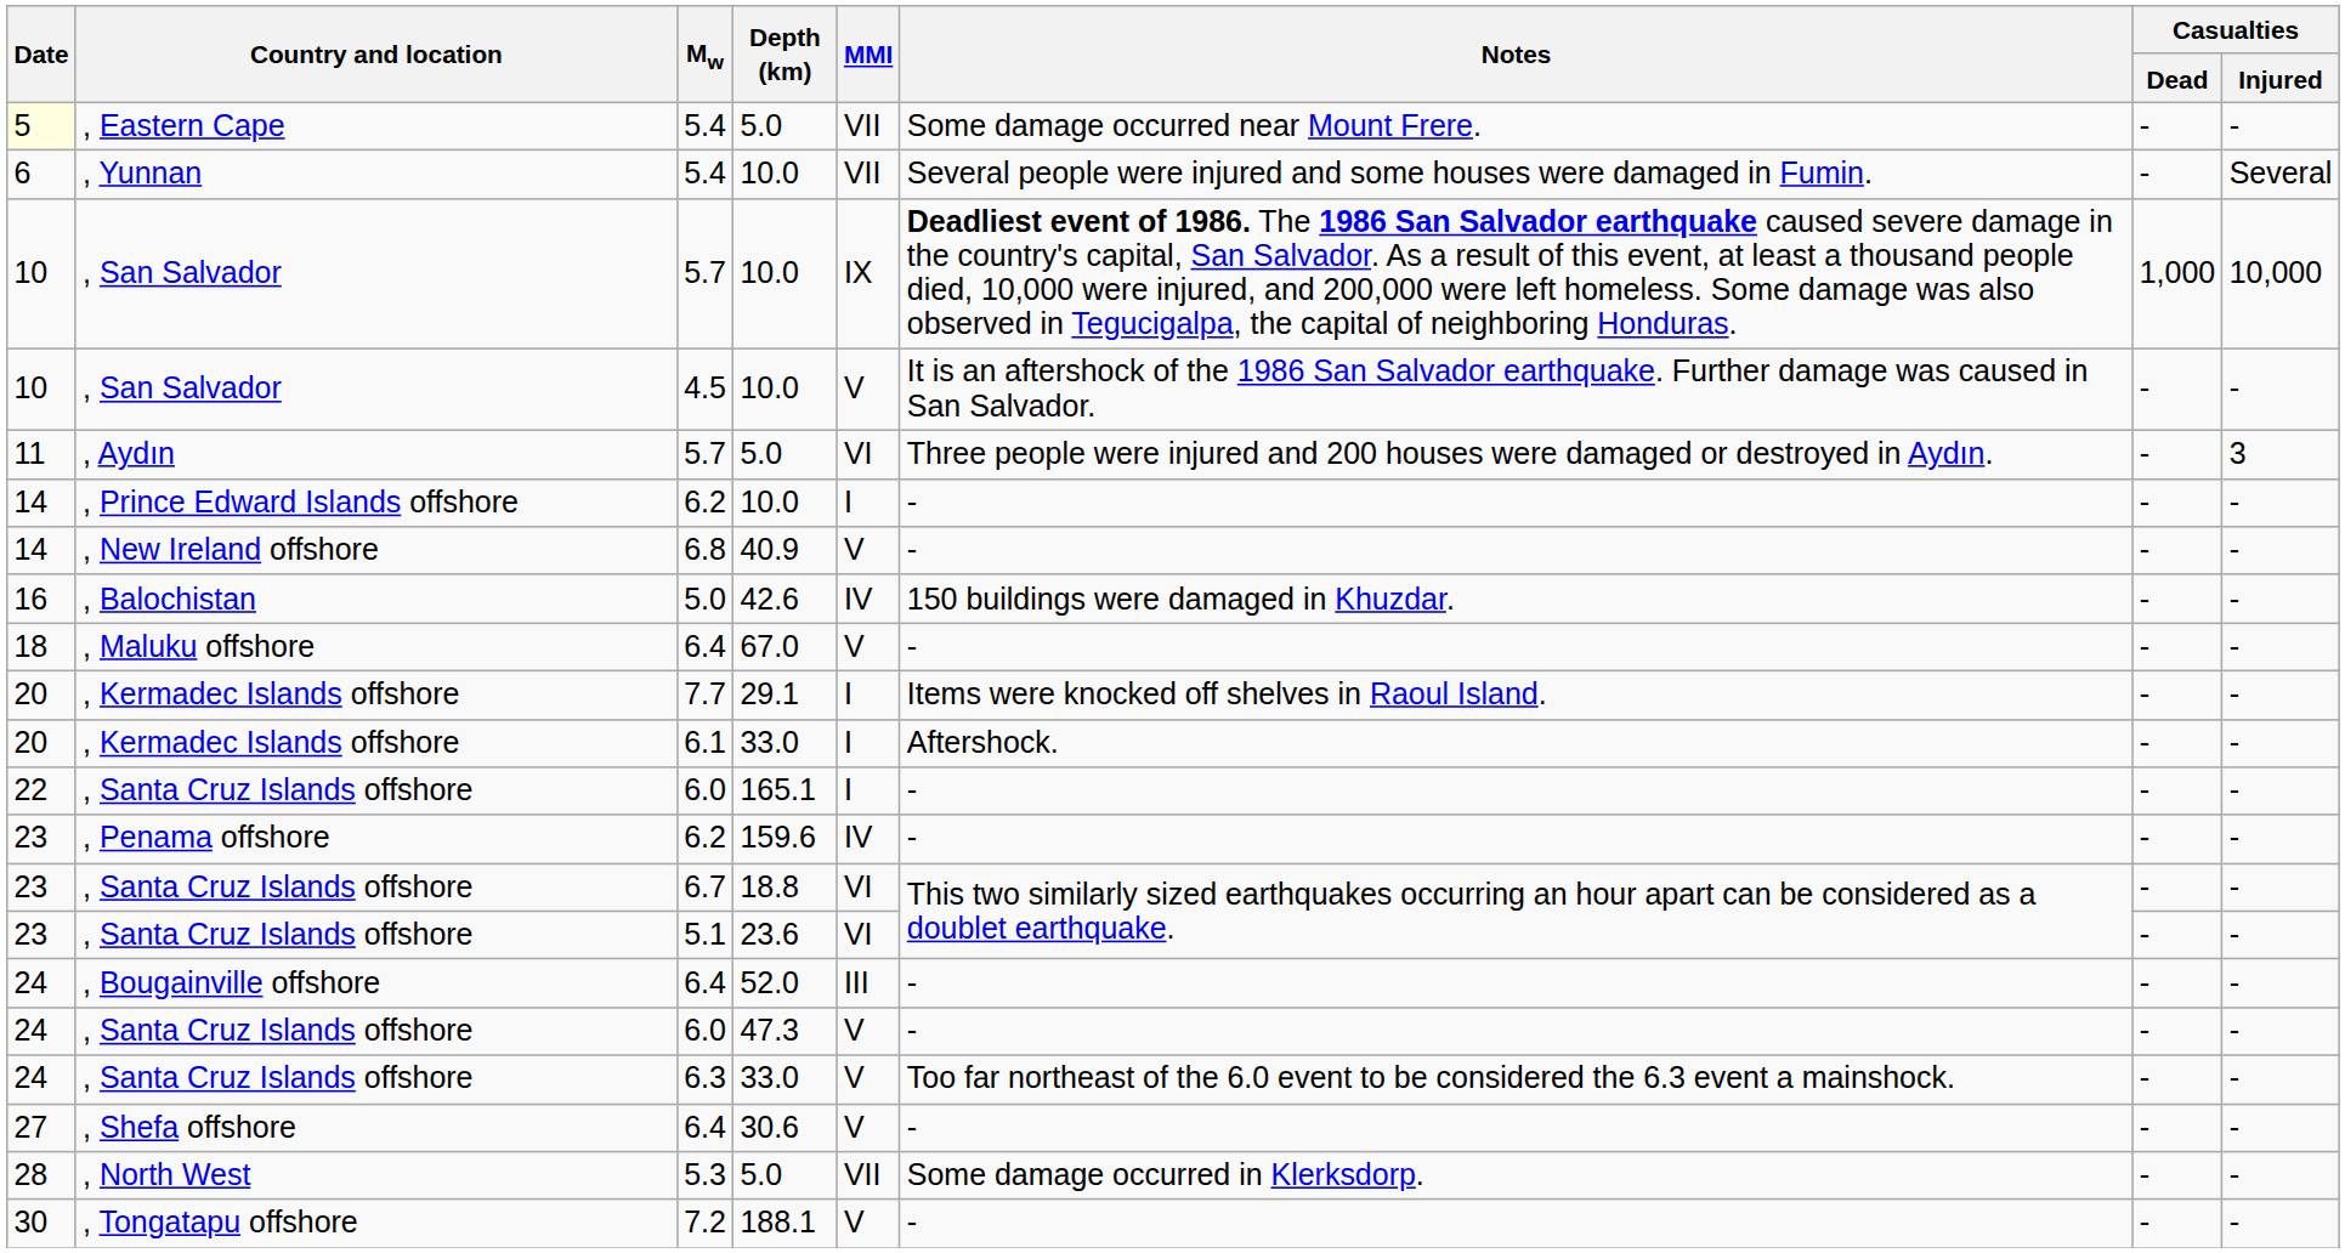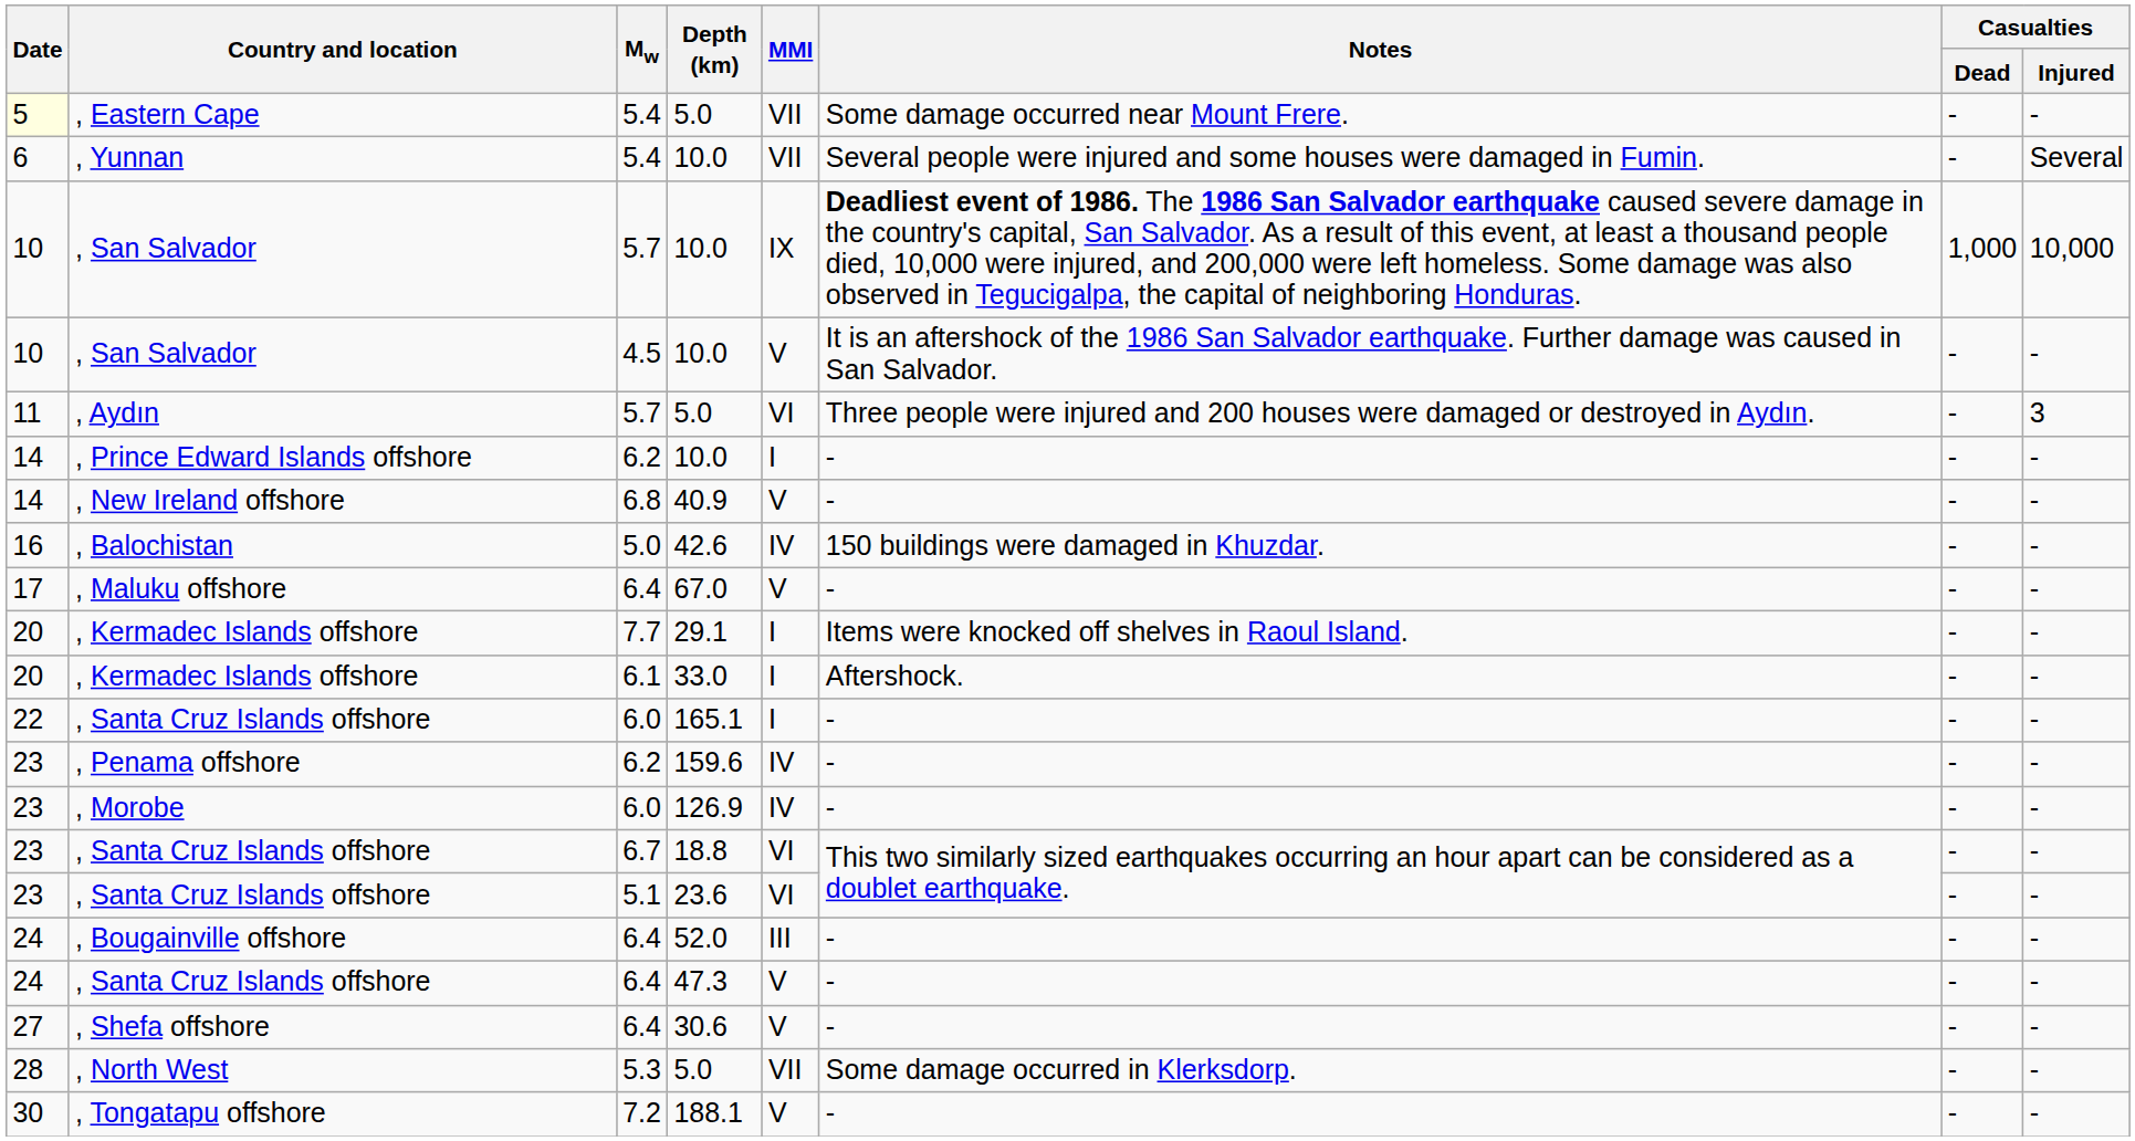 <table class="wikitable sortable" style="border:1px black; margin-left:1em;">
 <tr>
 <th rowspan="2"><small>Date</small></th>
 <th rowspan="2" style="width: 310px"><small>Country and location</small></th>
 <th rowspan="2"><small>M<sub>w</sub></small></th>
 <th rowspan="2"><small>Depth (km)</small></th>
 <th rowspan="2"><small><a href='#'>MMI</a></small></th>
 <th rowspan="2" class="unsortable"><small>Notes</small></th>
 <th colspan="2"><small>Casualties</small></th>
 </tr>
 <tr>
 <th><small>Dead</small></th>
 <th><small>Injured</small></th>
 </tr>
 <tr>
 <td style="background: lightyellow;">5</td>
 <td>, <a href='#'>Eastern Cape</a></td>
 <td>5.4</td>
 <td>5.0</td>
 <td>VII</td>
 <td>Some damage occurred near <a href='#'>Mount Frere</a>.</td>
 <td>-</td>
 <td>-</td>
 </tr>
 <tr>
 <td>6</td>
 <td>, <a href='#'>Yunnan</a></td>
 <td>5.4</td>
 <td>10.0</td>
 <td>VII</td>
 <td>Several people were injured and some houses were damaged in <a href='#'>Fumin</a>.</td>
 <td>-</td>
 <td>Several</td>
 </tr>
 <tr>
 <td>10</td>
 <td>, <a href='#'>San Salvador</a></td>
 <td>5.7</td>
 <td>10.0</td>
 <td>IX</td>
 <td><strong>Deadliest event of 1986.</strong> The <strong><a href='#'>1986 San Salvador earthquake</a></strong> caused severe damage in the country's capital, <a href='#'>San Salvador</a>. As a result of this event, at least a thousand people died, 10,000 were injured, and 200,000 were left homeless. Some damage was also observed in <a href='#'>Tegucigalpa</a>, the capital of neighboring <a href='#'>Honduras</a>.</td>
 <td>1,000</td>
 <td>10,000</td>
 </tr>
 <tr>
 <td>10</td>
 <td>, <a href='#'>San Salvador</a></td>
 <td>4.5</td>
 <td>10.0</td>
 <td>V</td>
 <td>It is an aftershock of the <a href='#'>1986 San Salvador earthquake</a>. Further damage was caused in San Salvador.</td>
 <td>-</td>
 <td>-</td>
 </tr>
 <tr>
 <td>11</td>
 <td>, <a href='#'>Aydın</a></td>
 <td>5.7</td>
 <td>5.0</td>
 <td>VI</td>
 <td>Three people were injured and 200 houses were damaged or destroyed in <a href='#'>Aydın</a>.</td>
 <td>-</td>
 <td>3</td>
 </tr>
 <tr>
 <td>14</td>
 <td>, <a href='#'>Prince Edward Islands</a> offshore</td>
 <td>6.2</td>
 <td>10.0</td>
 <td>I</td>
 <td>-</td>
 <td>-</td>
 <td>-</td>
 </tr>
 <tr>
 <td>14</td>
 <td>, <a href='#'>New Ireland</a> offshore</td>
 <td>6.8</td>
 <td>40.9</td>
 <td>V</td>
 <td>-</td>
 <td>-</td>
 <td>-</td>
 </tr>
 <tr>
 <td>16</td>
 <td>, <a href='#'>Balochistan</a></td>
 <td>5.0</td>
 <td>42.6</td>
 <td>IV</td>
 <td>150 buildings were damaged in <a href='#'>Khuzdar</a>.</td>
 <td>-</td>
 <td>-</td>
 </tr>
 <tr>
-<td>18</td>
+<td>17</td>
 <td>, <a href='#'>Maluku</a> offshore</td>
 <td>6.4</td>
 <td>67.0</td>
 <td>V</td>
 <td>-</td>
 <td>-</td>
 <td>-</td>
 </tr>
 <tr>
 <td>20</td>
 <td>, <a href='#'>Kermadec Islands</a> offshore</td>
 <td>7.7</td>
 <td>29.1</td>
 <td>I</td>
 <td>Items were knocked off shelves in <a href='#'>Raoul Island</a>.</td>
 <td>-</td>
 <td>-</td>
 </tr>
 <tr>
 <td>20</td>
 <td>, <a href='#'>Kermadec Islands</a> offshore</td>
 <td>6.1</td>
 <td>33.0</td>
 <td>I</td>
 <td>Aftershock.</td>
 <td>-</td>
 <td>-</td>
 </tr>
 <tr>
 <td>22</td>
 <td>, <a href='#'>Santa Cruz Islands</a> offshore</td>
 <td>6.0</td>
 <td>165.1</td>
 <td>I</td>
 <td>-</td>
 <td>-</td>
 <td>-</td>
 </tr>
 <tr>
 <td>23</td>
 <td>, <a href='#'>Penama</a> offshore</td>
 <td>6.2</td>
 <td>159.6</td>
 <td>IV</td>
 <td>-</td>
 <td>-</td>
 <td>-</td>
 </tr>
 <tr>
 <td>23</td>
+<td>, <a href='#'>Morobe</a></td>
+<td>6.0</td>
+<td>126.9</td>
+<td>IV</td>
+<td>-</td>
+<td>-</td>
+<td>-</td>
+</tr>
+<tr>
+<td>23</td>
 <td>, <a href='#'>Santa Cruz Islands</a> offshore</td>
 <td>6.7</td>
 <td>18.8</td>
 <td>VI</td>
 <td rowspan="2">This two similarly sized earthquakes occurring an hour apart can be considered as a <a href='#'>doublet earthquake</a>.</td>
 <td>-</td>
 <td>-</td>
 </tr>
 <tr>
 <td>23</td>
 <td>, <a href='#'>Santa Cruz Islands</a> offshore</td>
 <td>5.1</td>
 <td>23.6</td>
 <td>VI</td>
 <td>-</td>
 <td>-</td>
 </tr>
 <tr>
 <td>24</td>
 <td>, <a href='#'>Bougainville</a> offshore</td>
 <td>6.4</td>
 <td>52.0</td>
 <td>III</td>
 <td>-</td>
 <td>-</td>
 <td>-</td>
 </tr>
 <tr>
 <td>24</td>
 <td>, <a href='#'>Santa Cruz Islands</a> offshore</td>
-<td>6.0</td>
+<td>6.4</td>
 <td>47.3</td>
 <td>V</td>
 <td>-</td>
-<td>-</td>
-<td>-</td>
-</tr>
-<tr>
-<td>24</td>
-<td>, <a href='#'>Santa Cruz Islands</a> offshore</td>
-<td>6.3</td>
-<td>33.0</td>
-<td>V</td>
-<td>Too far northeast of the 6.0 event to be considered the 6.3 event a mainshock.</td>
 <td>-</td>
 <td>-</td>
 </tr>
 <tr>
 <td>27</td>
 <td>, <a href='#'>Shefa</a> offshore</td>
 <td>6.4</td>
 <td>30.6</td>
 <td>V</td>
 <td>-</td>
 <td>-</td>
 <td>-</td>
 </tr>
 <tr>
 <td>28</td>
 <td>, <a href='#'>North West</a></td>
 <td>5.3</td>
 <td>5.0</td>
 <td>VII</td>
 <td>Some damage occurred in <a href='#'>Klerksdorp</a>.</td>
 <td>-</td>
 <td>-</td>
 </tr>
 <tr>
 <td>30</td>
 <td>, <a href='#'>Tongatapu</a> offshore</td>
 <td>7.2</td>
 <td>188.1</td>
 <td>V</td>
 <td>-</td>
 <td>-</td>
 <td>-</td>
 </tr>
 <tr>
 </tr>
 </table>
